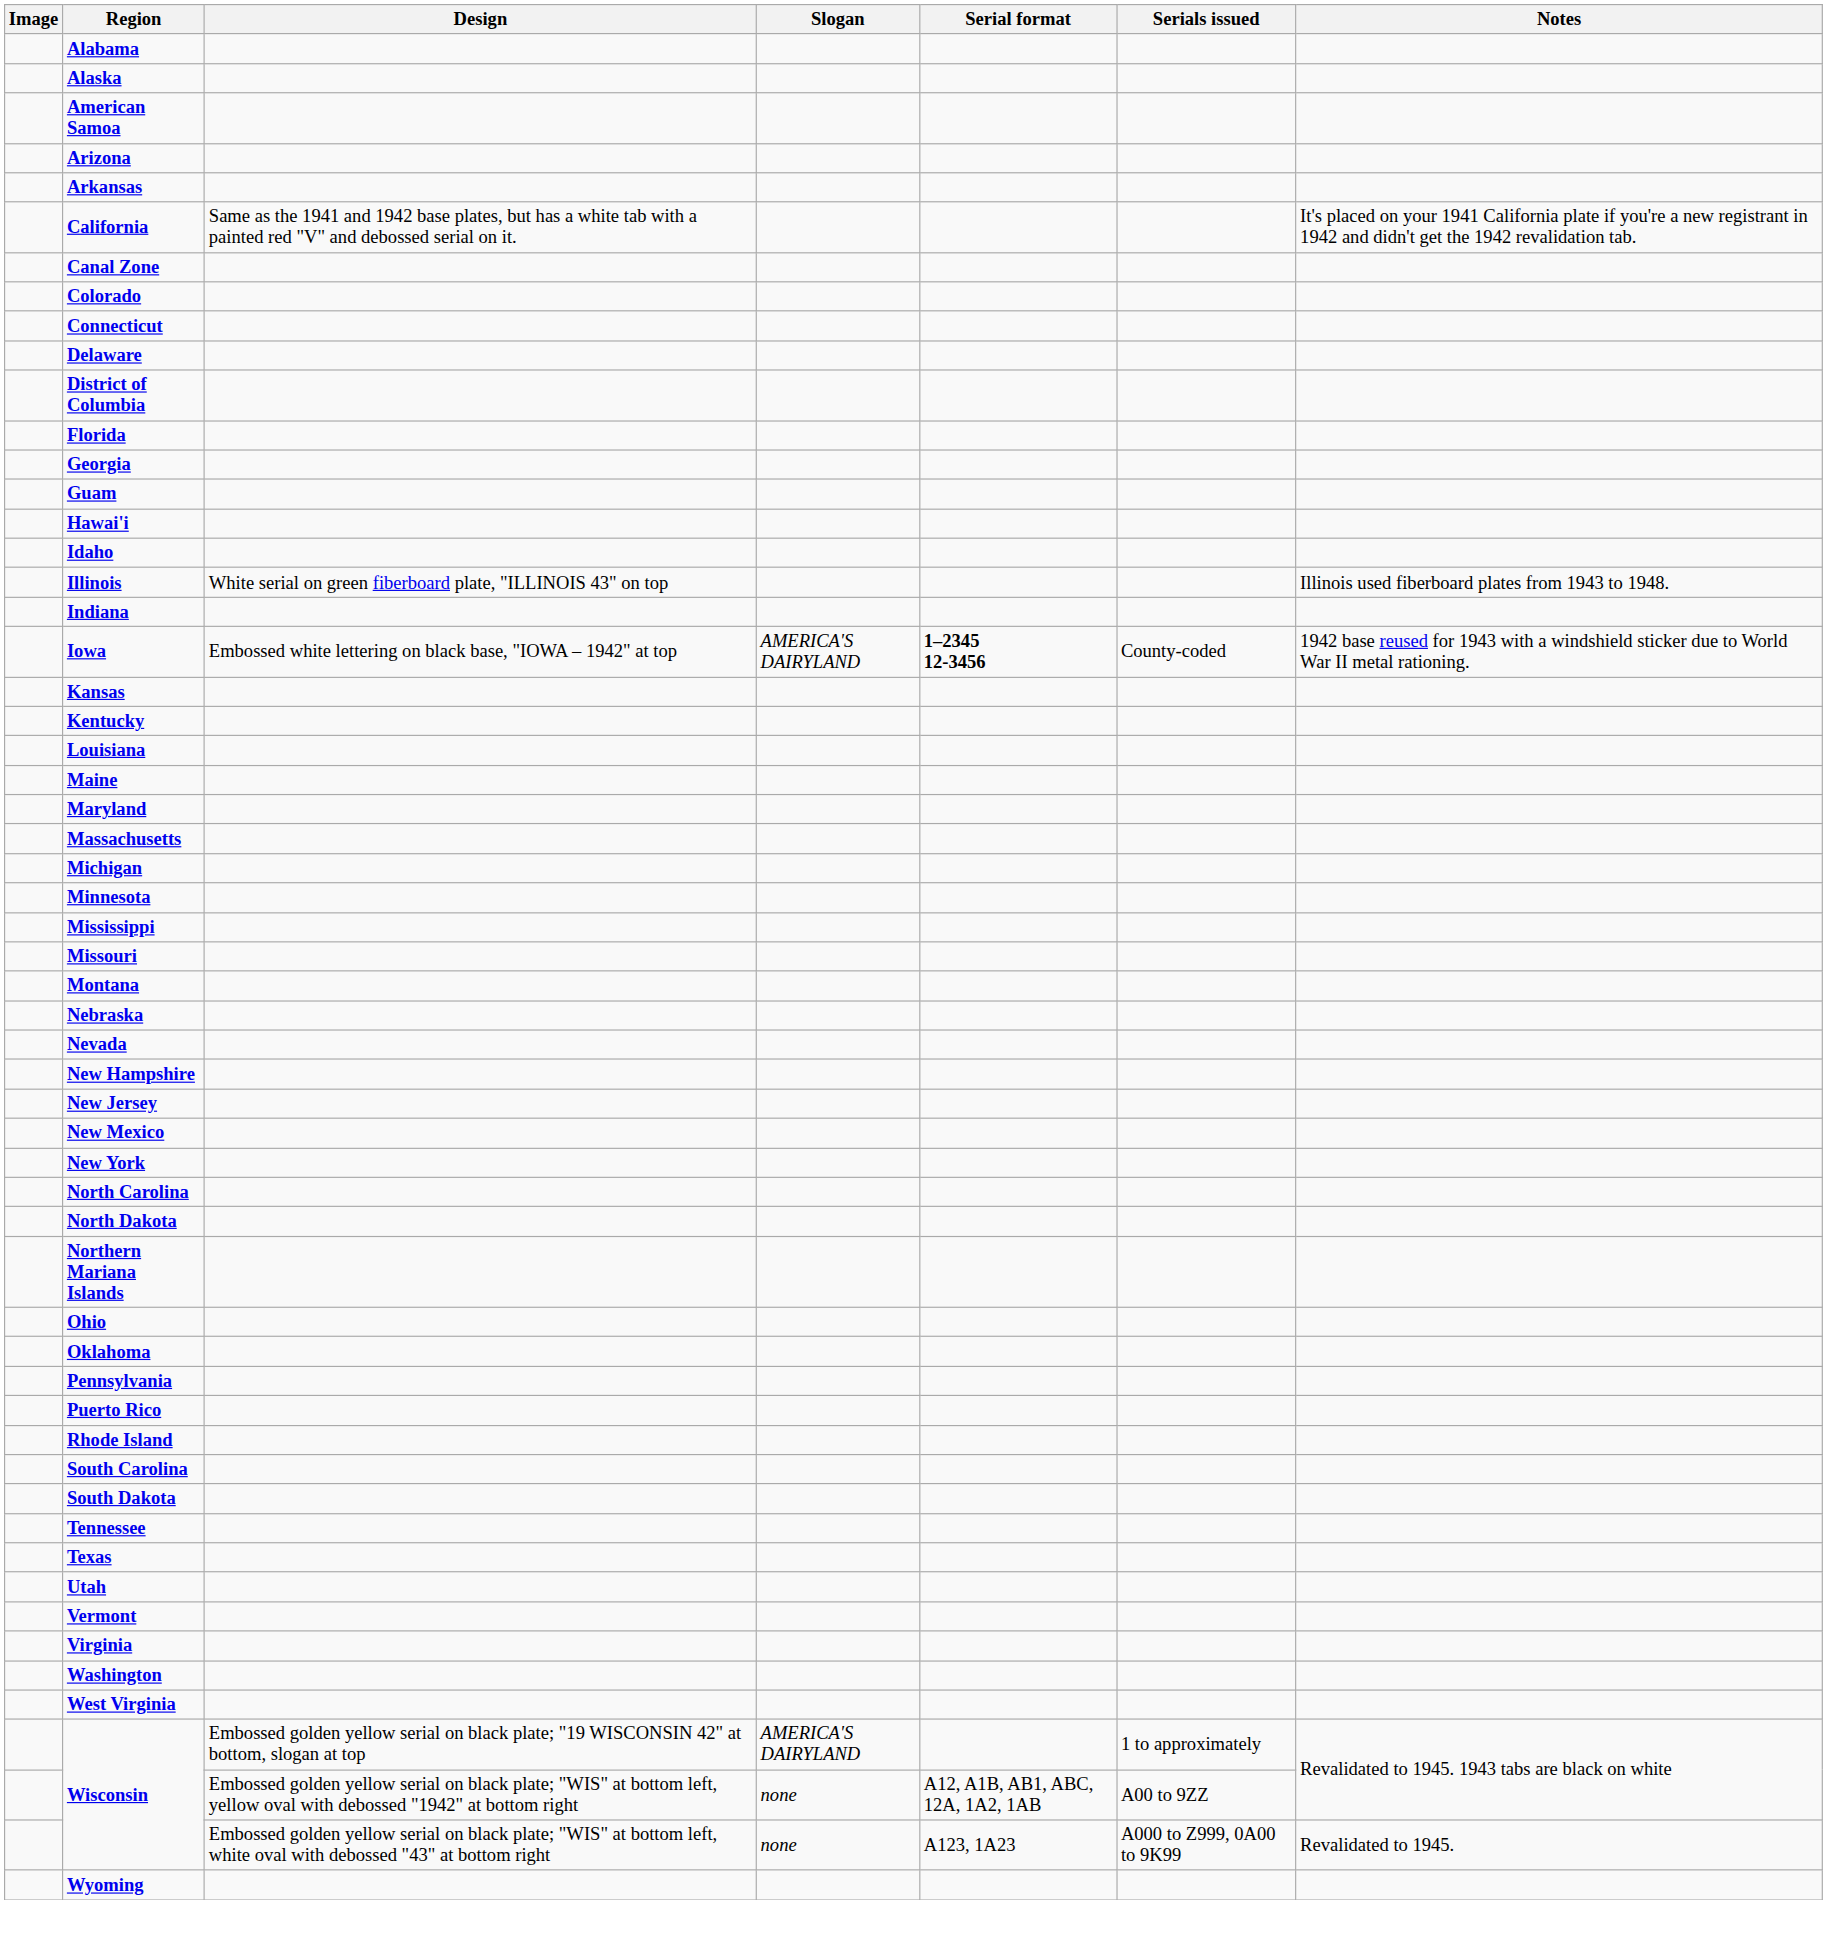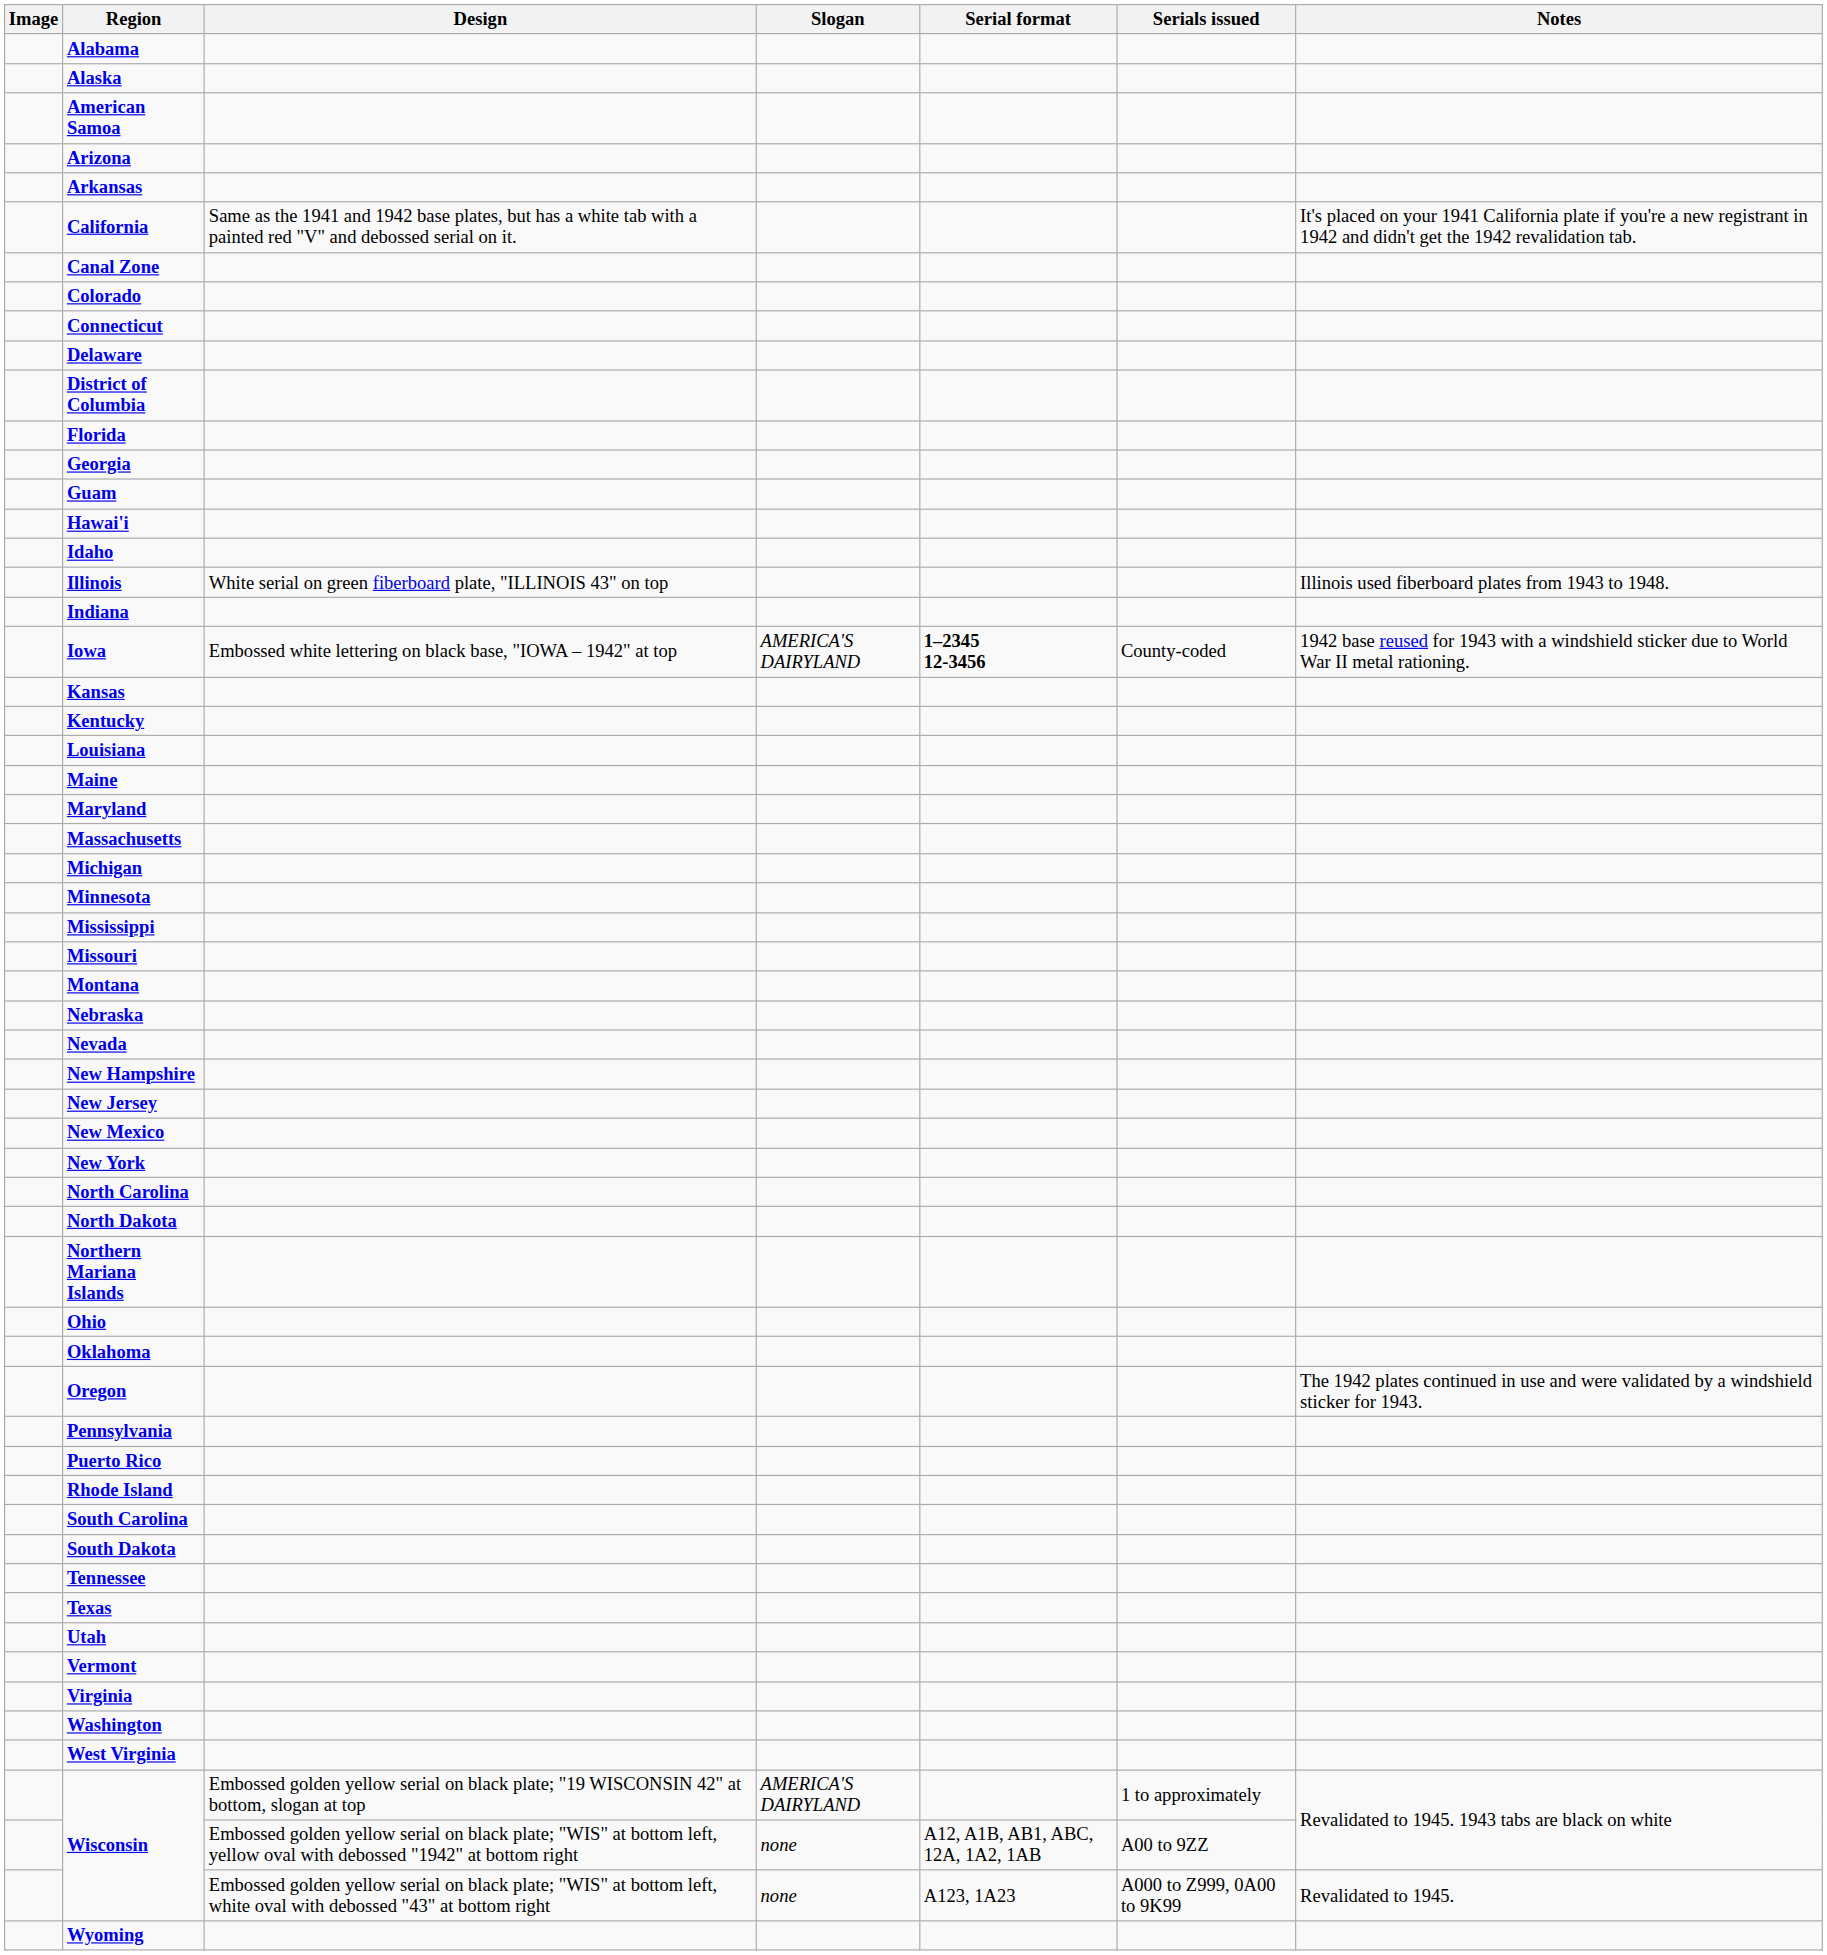 <table class="wikitable">
 <tr>
 <th>Image</th>
 <th>Region</th>
 <th>Design</th>
 <th>Slogan</th>
 <th>Serial format</th>
 <th>Serials issued</th>
 <th>Notes</th>
 </tr>
 <tr>
 <td></td>
 <td><strong><a href='#'>Alabama</a></strong></td>
 <td></td>
 <td></td>
 <td></td>
 <td></td>
 <td></td>
 </tr>
 <tr>
 <td></td>
 <td><strong><a href='#'>Alaska</a></strong></td>
 <td></td>
 <td></td>
 <td></td>
 <td></td>
 <td></td>
 </tr>
 <tr>
 <td></td>
 <td><strong><a href='#'>American Samoa</a></strong></td>
 <td></td>
 <td></td>
 <td></td>
 <td></td>
 <td></td>
 </tr>
 <tr>
 <td></td>
 <td><strong><a href='#'>Arizona</a></strong></td>
 <td></td>
 <td></td>
 <td></td>
 <td></td>
 <td></td>
 </tr>
 <tr>
 <td></td>
 <td><strong><a href='#'>Arkansas</a></strong></td>
 <td></td>
 <td></td>
 <td></td>
 <td></td>
 <td></td>
 </tr>
 <tr>
 <td><br><br></td>
 <td><strong><a href='#'>California</a></strong></td>
 <td>Same as the 1941 and 1942 base plates, but has a white tab with a painted red "V" and debossed serial on it.</td>
 <td></td>
 <td></td>
 <td></td>
 <td>It's placed on your 1941 California plate if you're a new registrant in 1942 and didn't get the 1942 revalidation tab.</td>
 </tr>
 <tr>
 <td></td>
 <td><strong><a href='#'>Canal Zone</a></strong></td>
 <td></td>
 <td></td>
 <td></td>
 <td></td>
 <td></td>
 </tr>
 <tr>
 <td></td>
 <td><strong><a href='#'>Colorado</a></strong></td>
 <td></td>
 <td></td>
 <td></td>
 <td></td>
 <td></td>
 </tr>
 <tr>
 <td></td>
 <td><strong><a href='#'>Connecticut</a></strong></td>
 <td></td>
 <td></td>
 <td></td>
 <td></td>
 <td></td>
 </tr>
 <tr>
 <td></td>
 <td><strong><a href='#'>Delaware</a></strong></td>
 <td></td>
 <td></td>
 <td></td>
 <td></td>
 <td></td>
 </tr>
 <tr>
 <td></td>
 <td><strong><a href='#'>District of<br>Columbia</a></strong></td>
 <td></td>
 <td></td>
 <td></td>
 <td></td>
 <td></td>
 </tr>
 <tr>
 <td></td>
 <td><strong><a href='#'>Florida</a></strong></td>
 <td></td>
 <td></td>
 <td></td>
 <td></td>
 <td></td>
 </tr>
 <tr>
 <td></td>
 <td><strong><a href='#'>Georgia</a></strong></td>
 <td></td>
 <td></td>
 <td></td>
 <td></td>
 <td></td>
 </tr>
 <tr>
 <td></td>
 <td><strong><a href='#'>Guam</a></strong></td>
 <td></td>
 <td></td>
 <td></td>
 <td></td>
 <td></td>
 </tr>
 <tr>
 <td></td>
 <td><strong><a href='#'>Hawai'i</a></strong></td>
 <td></td>
 <td></td>
 <td></td>
 <td></td>
 <td></td>
 </tr>
 <tr>
 <td></td>
 <td><strong><a href='#'>Idaho</a></strong></td>
 <td></td>
 <td></td>
 <td></td>
 <td></td>
 <td></td>
 </tr>
 <tr>
 <td></td>
 <td><strong><a href='#'>Illinois</a></strong></td>
 <td>White serial on green <a href='#'>fiberboard</a> plate, "ILLINOIS 43" on top</td>
 <td></td>
 <td></td>
 <td></td>
 <td>Illinois used fiberboard plates from 1943 to 1948.</td>
 </tr>
 <tr>
 <td></td>
 <td><strong><a href='#'>Indiana</a></strong></td>
 <td></td>
 <td></td>
 <td></td>
 <td></td>
 <td></td>
 </tr>
 <tr>
 <td></td>
 <td><strong><a href='#'>Iowa</a></strong></td>
 <td>Embossed white lettering on black base, "IOWA – 1942" at top</td>
 <td><em>AMERICA'S DAIRYLAND</em></td>
 <td><strong>1–2345<br>12-3456</strong></td>
 <td>County-coded</td>
 <td>1942 base <a href='#'>reused</a> for 1943 with a windshield sticker due to World War II metal rationing.</td>
 </tr>
 <tr>
 <td></td>
 <td><strong><a href='#'>Kansas</a></strong></td>
 <td></td>
 <td></td>
 <td></td>
 <td></td>
 <td></td>
 </tr>
 <tr>
 <td></td>
 <td><strong><a href='#'>Kentucky</a></strong></td>
 <td></td>
 <td></td>
 <td></td>
 <td></td>
 <td></td>
 </tr>
 <tr>
 <td></td>
 <td><strong><a href='#'>Louisiana</a></strong></td>
 <td></td>
 <td></td>
 <td></td>
 <td></td>
 <td></td>
 </tr>
 <tr>
 <td></td>
 <td><strong><a href='#'>Maine</a></strong></td>
 <td></td>
 <td></td>
 <td></td>
 <td></td>
 <td></td>
 </tr>
 <tr>
 <td></td>
 <td><strong><a href='#'>Maryland</a></strong></td>
 <td></td>
 <td></td>
 <td></td>
 <td></td>
 <td></td>
 </tr>
 <tr>
 <td></td>
 <td><strong><a href='#'>Massachusetts</a></strong></td>
 <td></td>
 <td></td>
 <td></td>
 <td></td>
 <td></td>
 </tr>
 <tr>
 <td></td>
 <td><strong><a href='#'>Michigan</a></strong></td>
 <td></td>
 <td></td>
 <td></td>
 <td></td>
 <td></td>
 </tr>
 <tr>
 <td></td>
 <td><strong><a href='#'>Minnesota</a></strong></td>
 <td></td>
 <td></td>
 <td></td>
 <td></td>
 <td></td>
 </tr>
 <tr>
 <td></td>
 <td><strong><a href='#'>Mississippi</a></strong></td>
 <td></td>
 <td></td>
 <td></td>
 <td></td>
 <td></td>
 </tr>
 <tr>
 <td></td>
 <td><strong><a href='#'>Missouri</a></strong></td>
 <td></td>
 <td></td>
 <td></td>
 <td></td>
 <td></td>
 </tr>
 <tr>
 <td></td>
 <td><strong><a href='#'>Montana</a></strong></td>
 <td></td>
 <td></td>
 <td></td>
 <td></td>
 <td></td>
 </tr>
 <tr>
 <td></td>
 <td><strong><a href='#'>Nebraska</a></strong></td>
 <td></td>
 <td></td>
 <td></td>
 <td></td>
 <td></td>
 </tr>
 <tr>
 <td></td>
 <td><strong><a href='#'>Nevada</a></strong></td>
 <td></td>
 <td></td>
 <td></td>
 <td></td>
 <td></td>
 </tr>
 <tr>
 <td></td>
 <td><strong><a href='#'>New Hampshire</a></strong></td>
 <td></td>
 <td></td>
 <td></td>
 <td></td>
 <td></td>
 </tr>
 <tr>
 <td></td>
 <td><strong><a href='#'>New Jersey</a></strong></td>
 <td></td>
 <td></td>
 <td></td>
 <td></td>
 <td></td>
 </tr>
 <tr>
 <td></td>
 <td><strong><a href='#'>New Mexico</a></strong></td>
 <td></td>
 <td></td>
 <td></td>
 <td></td>
 <td></td>
 </tr>
 <tr>
 <td></td>
 <td><strong><a href='#'>New York</a></strong></td>
 <td></td>
 <td></td>
 <td></td>
 <td></td>
 <td></td>
 </tr>
 <tr>
 <td></td>
 <td><strong><a href='#'>North Carolina</a></strong></td>
 <td></td>
 <td></td>
 <td></td>
 <td></td>
 <td></td>
 </tr>
 <tr>
 <td></td>
 <td><strong><a href='#'>North Dakota</a></strong></td>
 <td></td>
 <td></td>
 <td></td>
 <td></td>
 <td></td>
 </tr>
 <tr>
 <td></td>
 <td><strong><a href='#'>Northern Mariana<br> Islands</a></strong></td>
 <td></td>
 <td></td>
 <td></td>
 <td></td>
 <td></td>
 </tr>
 <tr>
 <td></td>
 <td><strong><a href='#'>Ohio</a></strong></td>
 <td></td>
 <td></td>
 <td></td>
 <td></td>
 <td></td>
 </tr>
 <tr>
 <td></td>
 <td><strong><a href='#'>Oklahoma</a></strong></td>
 <td></td>
 <td></td>
 <td></td>
 <td></td>
 <td></td>
 </tr>
 <tr>
 <td></td>
+<td><strong><a href='#'>Oregon</a></strong></td>
+<td></td>
+<td></td>
+<td></td>
+<td></td>
+<td>The 1942 plates continued in use and were validated by a windshield sticker for 1943.</td>
+</tr>
+<tr>
+<td></td>
 <td><strong><a href='#'>Pennsylvania</a></strong></td>
 <td></td>
 <td></td>
 <td></td>
 <td></td>
 <td></td>
 </tr>
 <tr>
 <td></td>
 <td><strong><a href='#'>Puerto Rico</a></strong></td>
 <td></td>
 <td></td>
 <td></td>
 <td></td>
 <td></td>
 </tr>
 <tr>
 <td></td>
 <td><strong><a href='#'>Rhode Island</a></strong></td>
 <td></td>
 <td></td>
 <td></td>
 <td></td>
 <td></td>
 </tr>
 <tr>
 <td></td>
 <td><strong><a href='#'>South Carolina</a></strong></td>
 <td></td>
 <td></td>
 <td></td>
 <td></td>
 <td></td>
 </tr>
 <tr>
 <td></td>
 <td><strong><a href='#'>South Dakota</a></strong></td>
 <td></td>
 <td></td>
 <td></td>
 <td></td>
 <td></td>
 </tr>
 <tr>
 <td></td>
 <td><strong><a href='#'>Tennessee</a></strong></td>
 <td></td>
 <td></td>
 <td></td>
 <td></td>
 <td></td>
 </tr>
 <tr>
 <td></td>
 <td><strong><a href='#'>Texas</a></strong></td>
 <td></td>
 <td></td>
 <td></td>
 <td></td>
 <td></td>
 </tr>
 <tr>
 <td></td>
 <td><strong><a href='#'>Utah</a></strong></td>
 <td></td>
 <td></td>
 <td></td>
 <td></td>
 <td></td>
 </tr>
 <tr>
 <td></td>
 <td><strong><a href='#'>Vermont</a></strong></td>
 <td></td>
 <td></td>
 <td></td>
 <td></td>
 <td></td>
 </tr>
 <tr>
 <td></td>
 <td><strong><a href='#'>Virginia</a></strong></td>
 <td></td>
 <td></td>
 <td></td>
 <td></td>
 <td></td>
 </tr>
 <tr>
 <td></td>
 <td><strong><a href='#'>Washington</a></strong></td>
 <td></td>
 <td></td>
 <td></td>
 <td></td>
 <td></td>
 </tr>
 <tr>
 <td></td>
 <td><strong><a href='#'>West Virginia</a></strong></td>
 <td></td>
 <td></td>
 <td></td>
 <td></td>
 <td></td>
 </tr>
 <tr>
 <td></td>
 <td rowspan="3"><strong><a href='#'>Wisconsin</a></strong></td>
 <td>Embossed golden yellow serial on black plate; "19 WISCONSIN 42" at bottom, slogan at top</td>
 <td><em>AMERICA'S DAIRYLAND</em></td>
 <td></td>
 <td>1 to approximately </td>
 <td rowspan="2">Revalidated to 1945. 1943 tabs are black on white</td>
 </tr>
 <tr>
 <td></td>
 <td>Embossed golden yellow serial on black plate; "WIS" at bottom left, yellow oval with debossed "1942" at bottom right</td>
 <td><em>none</em></td>
 <td>A12, A1B, AB1, ABC, 12A, 1A2, 1AB</td>
 <td>A00 to 9ZZ</td>
 </tr>
 <tr>
 <td></td>
 <td>Embossed golden yellow serial on black plate; "WIS" at bottom left, white oval with debossed "43" at bottom right</td>
 <td><em>none</em></td>
 <td>A123, 1A23</td>
 <td>A000 to Z999, 0A00 to 9K99</td>
 <td>Revalidated to 1945.</td>
 </tr>
 <tr>
 <td></td>
 <td><strong><a href='#'>Wyoming</a></strong></td>
 <td></td>
 <td></td>
 <td></td>
 <td></td>
 <td></td>
 </tr>
 </table>
